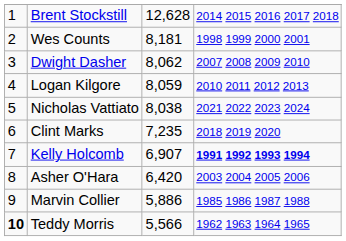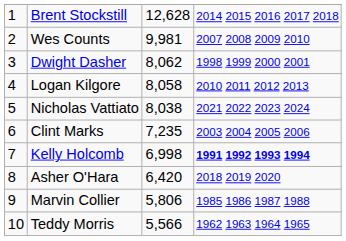 <table class="wikitable">
 <tr>
 </tr>
 <tr>
 <td>1</td>
 <td><a href='#'>Brent Stockstill</a></td>
 <td><abbr>12,628</abbr></td>
 <td style="font-size:80%;"><a href='#'>2014</a> <a href='#'>2015</a> <a href='#'>2016</a> <a href='#'>2017</a> <a href='#'>2018</a></td>
 </tr>
 <tr>
 <td>2</td>
 <td>Wes Counts</td>
-<td><abbr>8,181</abbr></td>
-<td style="font-size:80%;"><a href='#'>1998</a> <a href='#'>1999</a> <a href='#'>2000</a> <a href='#'>2001</a></td>
+<td><abbr>9,981</abbr></td>
+<td style="font-size:80%;"><a href='#'>2007</a> <a href='#'>2008</a> <a href='#'>2009</a> <a href='#'>2010</a></td>
 </tr>
 <tr>
 <td>3</td>
 <td><a href='#'>Dwight Dasher</a></td>
 <td><abbr>8,062</abbr></td>
-<td style="font-size:80%;"><a href='#'>2007</a> <a href='#'>2008</a> <a href='#'>2009</a> <a href='#'>2010</a></td>
+<td style="font-size:80%;"><a href='#'>1998</a> <a href='#'>1999</a> <a href='#'>2000</a> <a href='#'>2001</a></td>
 </tr>
 <tr>
 <td>4</td>
 <td>Logan Kilgore</td>
-<td><abbr>8,059</abbr></td>
+<td><abbr>8,058</abbr></td>
 <td style="font-size:80%;"><a href='#'>2010</a> <a href='#'>2011</a> <a href='#'>2012</a> <a href='#'>2013</a></td>
 </tr>
 <tr>
 <td>5</td>
 <td>Nicholas Vattiato</td>
 <td><abbr>8,038</abbr> </td>
 <td style="font-size:80%;"><a href='#'>2021</a> <a href='#'>2022</a> <a href='#'>2023</a> <a href='#'>2024</a></td>
 </tr>
 <tr>
 <td>6</td>
 <td>Clint Marks</td>
 <td><abbr>7,235</abbr></td>
-<td style="font-size:80%;"><a href='#'>2018</a> <a href='#'>2019</a> <a href='#'>2020</a></td>
+<td style="font-size:80%;"><a href='#'>2003</a> <a href='#'>2004</a> <a href='#'>2005</a> <a href='#'>2006</a></td>
 </tr>
 <tr>
 <td>7</td>
 <td><a href='#'>Kelly Holcomb</a></td>
-<td><abbr>6,907</abbr></td>
+<td><abbr>6,998</abbr></td>
 <td style="font-size:80%;"><strong><a href='#'>1991</a> <a href='#'>1992</a> <a href='#'>1993</a> <a href='#'>1994</a></strong></td>
 </tr>
 <tr>
 <td>8</td>
 <td>Asher O'Hara</td>
 <td><abbr>6,420</abbr></td>
-<td style="font-size:80%;"><a href='#'>2003</a> <a href='#'>2004</a> <a href='#'>2005</a> <a href='#'>2006</a></td>
+<td style="font-size:80%;"><a href='#'>2018</a> <a href='#'>2019</a> <a href='#'>2020</a></td>
 </tr>
 <tr>
 <td>9</td>
 <td>Marvin Collier</td>
-<td><abbr>5,886</abbr></td>
+<td><abbr>5,806</abbr></td>
 <td style="font-size:80%;"><a href='#'>1985</a> <a href='#'>1986</a> <a href='#'>1987</a> <a href='#'>1988</a></td>
 </tr>
 <tr>
-<td><strong>10</strong></td>
+<td>10</td>
 <td>Teddy Morris</td>
 <td><abbr>5,566</abbr></td>
 <td style="font-size:80%;"><a href='#'>1962</a> <a href='#'>1963</a> <a href='#'>1964</a> <a href='#'>1965</a></td>
 </tr>
 </table>
